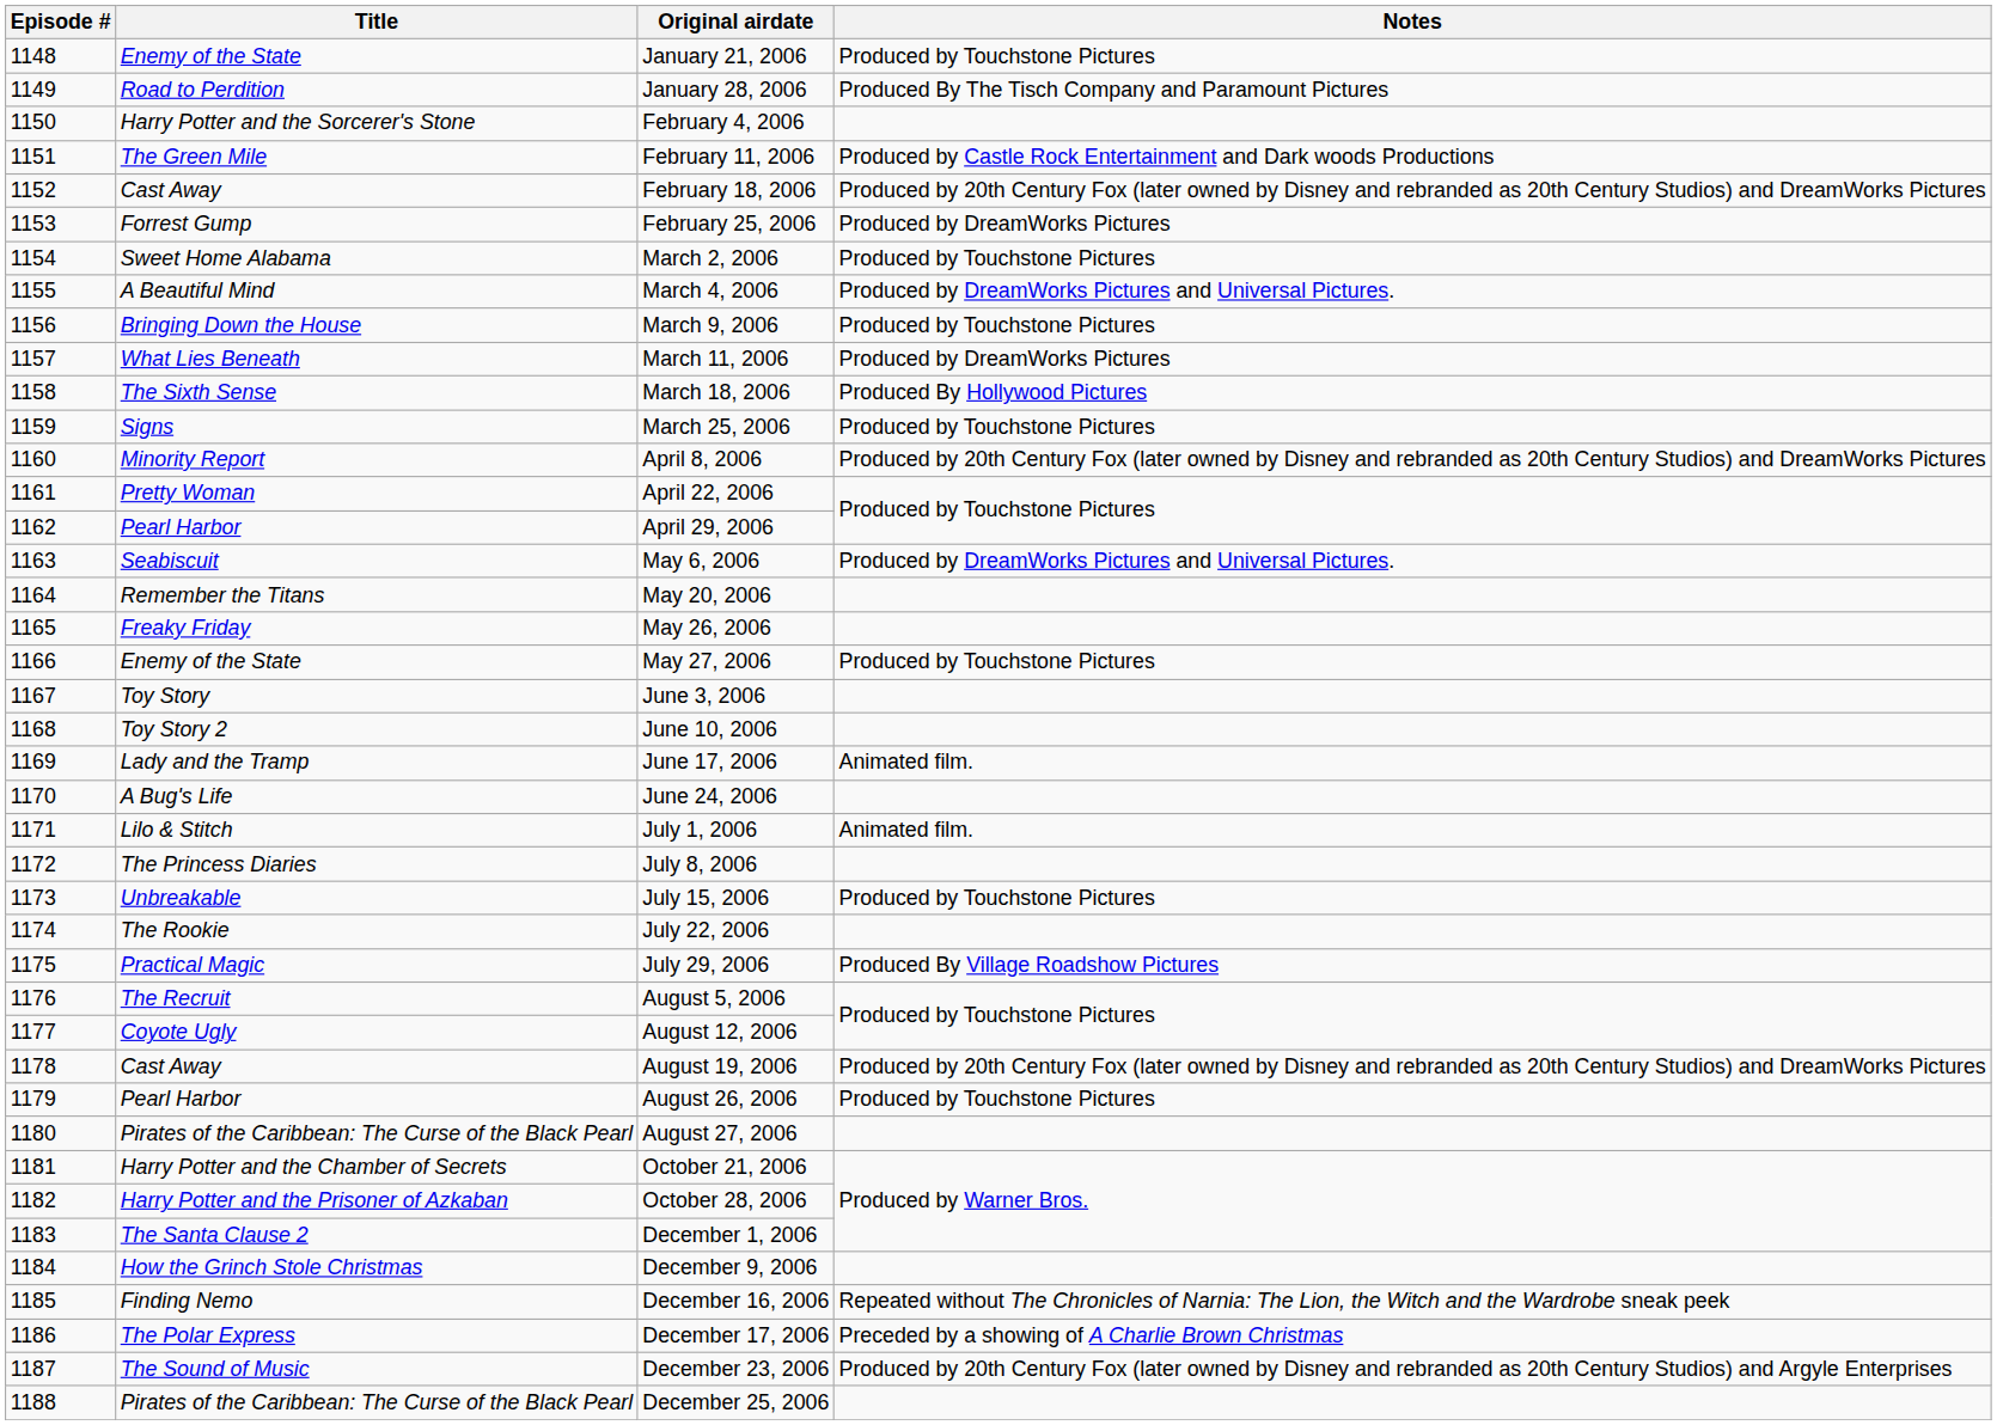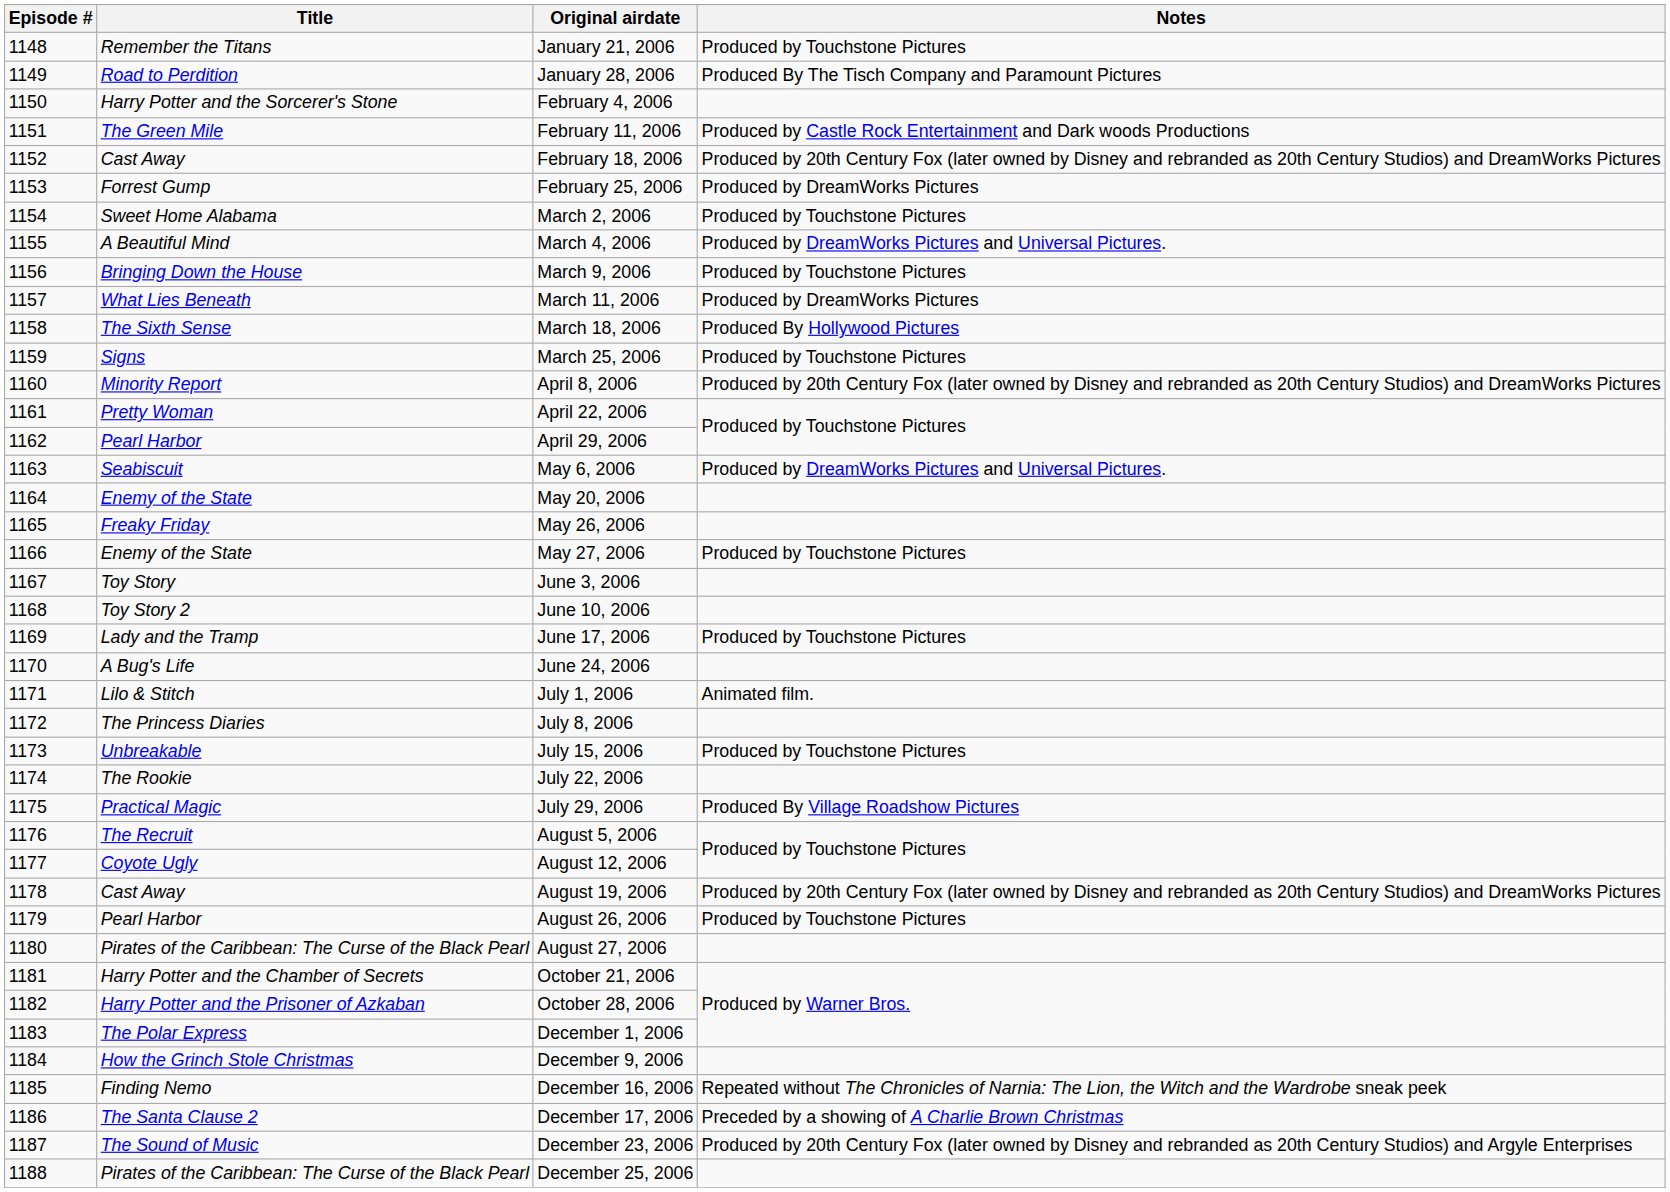 <table class="wikitable sortable">
 <tr>
 <th>Episode #</th>
 <th>Title</th>
 <th>Original airdate</th>
 <th>Notes</th>
 </tr>
 <tr>
 <td>1148</td>
-<td><em><a href='#'>Enemy of the State</a></em></td>
+<td><em>Remember the Titans</em></td>
 <td>January 21, 2006</td>
 <td>Produced by Touchstone Pictures</td>
 </tr>
 <tr>
 <td>1149</td>
 <td><em><a href='#'>Road to Perdition</a></em></td>
 <td>January 28, 2006</td>
 <td>Produced By The Tisch Company and Paramount Pictures</td>
 </tr>
 <tr>
 <td>1150</td>
 <td><em>Harry Potter and the Sorcerer's Stone</em></td>
 <td>February 4, 2006</td>
 <td></td>
 </tr>
 <tr>
 <td>1151</td>
 <td><em><a href='#'>The Green Mile</a></em></td>
 <td>February 11, 2006</td>
 <td>Produced by <a href='#'>Castle Rock Entertainment</a> and Dark woods Productions</td>
 </tr>
 <tr>
 <td>1152</td>
 <td><em>Cast Away</em></td>
 <td>February 18, 2006</td>
 <td>Produced by 20th Century Fox (later owned by Disney and rebranded as 20th Century Studios) and DreamWorks Pictures</td>
 </tr>
 <tr>
 <td>1153</td>
 <td><em>Forrest Gump</em></td>
 <td>February 25, 2006</td>
 <td>Produced by DreamWorks Pictures</td>
 </tr>
 <tr>
 <td>1154</td>
 <td><em>Sweet Home Alabama</em></td>
 <td>March 2, 2006</td>
 <td>Produced by Touchstone Pictures</td>
 </tr>
 <tr>
 <td>1155</td>
 <td><em>A Beautiful Mind</em></td>
 <td>March 4, 2006</td>
 <td>Produced by <a href='#'>DreamWorks Pictures</a> and <a href='#'>Universal Pictures</a>.</td>
 </tr>
 <tr>
 <td>1156</td>
 <td><em><a href='#'>Bringing Down the House</a></em></td>
 <td>March 9, 2006</td>
 <td>Produced by Touchstone Pictures</td>
 </tr>
 <tr>
 <td>1157</td>
 <td><em><a href='#'>What Lies Beneath</a></em></td>
 <td>March 11, 2006</td>
 <td>Produced by DreamWorks Pictures</td>
 </tr>
 <tr>
 <td>1158</td>
 <td><em><a href='#'>The Sixth Sense</a></em></td>
 <td>March 18, 2006</td>
 <td>Produced By <a href='#'>Hollywood Pictures</a></td>
 </tr>
 <tr>
 <td>1159</td>
 <td><em><a href='#'>Signs</a></em></td>
 <td>March 25, 2006</td>
 <td>Produced by Touchstone Pictures</td>
 </tr>
 <tr>
 <td>1160</td>
 <td><em><a href='#'>Minority Report</a></em></td>
 <td>April 8, 2006</td>
 <td>Produced by 20th Century Fox (later owned by Disney and rebranded as 20th Century Studios) and DreamWorks Pictures</td>
 </tr>
 <tr>
 <td>1161</td>
 <td><em><a href='#'>Pretty Woman</a></em></td>
 <td>April 22, 2006</td>
 <td rowspan="2">Produced by Touchstone Pictures</td>
 </tr>
 <tr>
 <td>1162</td>
 <td><em><a href='#'>Pearl Harbor</a></em></td>
 <td>April 29, 2006</td>
 </tr>
 <tr>
 <td>1163</td>
 <td><em><a href='#'>Seabiscuit</a></em></td>
 <td>May 6, 2006</td>
 <td>Produced by <a href='#'>DreamWorks Pictures</a> and <a href='#'>Universal Pictures</a>.</td>
 </tr>
 <tr>
 <td>1164</td>
-<td><em>Remember the Titans</em></td>
+<td><em><a href='#'>Enemy of the State</a></em></td>
 <td>May 20, 2006</td>
 <td></td>
 </tr>
 <tr>
 <td>1165</td>
 <td><em><a href='#'>Freaky Friday</a></em></td>
 <td>May 26, 2006</td>
 <td></td>
 </tr>
 <tr>
 <td>1166</td>
 <td><em>Enemy of the State</em></td>
 <td>May 27, 2006</td>
 <td>Produced by Touchstone Pictures</td>
 </tr>
 <tr>
 <td>1167</td>
 <td><em>Toy Story</em></td>
 <td>June 3, 2006</td>
 <td></td>
 </tr>
 <tr>
 <td>1168</td>
 <td><em>Toy Story 2</em></td>
 <td>June 10, 2006</td>
 <td></td>
 </tr>
 <tr>
 <td>1169</td>
 <td><em>Lady and the Tramp</em></td>
 <td>June 17, 2006</td>
-<td>Animated film.</td>
+<td>Produced by Touchstone Pictures</td>
 </tr>
 <tr>
 <td>1170</td>
 <td><em>A Bug's Life</em></td>
 <td>June 24, 2006</td>
 <td></td>
 </tr>
 <tr>
 <td>1171</td>
 <td><em>Lilo & Stitch</em></td>
 <td>July 1, 2006</td>
 <td>Animated film.</td>
 </tr>
 <tr>
 <td>1172</td>
 <td><em>The Princess Diaries</em></td>
 <td>July 8, 2006</td>
 <td></td>
 </tr>
 <tr>
 <td>1173</td>
 <td><em><a href='#'>Unbreakable</a></em></td>
 <td>July 15, 2006</td>
 <td>Produced by Touchstone Pictures</td>
 </tr>
 <tr>
 <td>1174</td>
 <td><em>The Rookie</em></td>
 <td>July 22, 2006</td>
 <td></td>
 </tr>
 <tr>
 <td>1175</td>
 <td><em><a href='#'>Practical Magic</a></em></td>
 <td>July 29, 2006</td>
 <td>Produced By <a href='#'>Village Roadshow Pictures</a></td>
 </tr>
 <tr>
 <td>1176</td>
 <td><em><a href='#'>The Recruit</a></em></td>
 <td>August 5, 2006</td>
 <td rowspan="2">Produced by Touchstone Pictures</td>
 </tr>
 <tr>
 <td>1177</td>
 <td><em><a href='#'>Coyote Ugly</a></em></td>
 <td>August 12, 2006</td>
 </tr>
 <tr>
 <td>1178</td>
 <td><em>Cast Away</em></td>
 <td>August 19, 2006</td>
 <td>Produced by 20th Century Fox (later owned by Disney and rebranded as 20th Century Studios) and DreamWorks Pictures</td>
 </tr>
 <tr>
 <td>1179</td>
 <td><em>Pearl Harbor</em></td>
 <td>August 26, 2006</td>
 <td>Produced by Touchstone Pictures</td>
 </tr>
 <tr>
 <td>1180</td>
 <td><em>Pirates of the Caribbean: The Curse of the Black Pearl</em></td>
 <td>August 27, 2006</td>
 <td></td>
 </tr>
 <tr>
 <td>1181</td>
 <td><em>Harry Potter and the Chamber of Secrets</em></td>
 <td>October 21, 2006</td>
 <td rowspan="3">Produced by <a href='#'>Warner Bros.</a></td>
 </tr>
 <tr>
 <td>1182</td>
 <td><em><a href='#'>Harry Potter and the Prisoner of Azkaban</a></em></td>
 <td>October 28, 2006</td>
 </tr>
 <tr>
 <td>1183</td>
-<td><em><a href='#'>The Santa Clause 2</a></em></td>
+<td><em><a href='#'>The Polar Express</a></em></td>
 <td>December 1, 2006</td>
 </tr>
 <tr>
 <td>1184</td>
 <td><em><a href='#'>How the Grinch Stole Christmas</a></em></td>
 <td>December 9, 2006</td>
 <td></td>
 </tr>
 <tr>
 <td>1185</td>
 <td><em>Finding Nemo</em></td>
 <td>December 16, 2006</td>
 <td>Repeated without <em>The Chronicles of Narnia: The Lion, the Witch and the Wardrobe</em> sneak peek</td>
 </tr>
 <tr>
 <td>1186</td>
-<td><em><a href='#'>The Polar Express</a></em></td>
+<td><em><a href='#'>The Santa Clause 2</a></em></td>
 <td>December 17, 2006</td>
 <td>Preceded by a showing of <em><a href='#'>A Charlie Brown Christmas</a></em></td>
 </tr>
 <tr>
 <td>1187</td>
 <td><em><a href='#'>The Sound of Music</a></em></td>
 <td>December 23, 2006</td>
 <td>Produced by 20th Century Fox (later owned by Disney and rebranded as 20th Century Studios) and Argyle Enterprises</td>
 </tr>
 <tr>
 <td>1188</td>
 <td><em>Pirates of the Caribbean: The Curse of the Black Pearl</em></td>
 <td>December 25, 2006</td>
 <td></td>
 </tr>
 </table>
